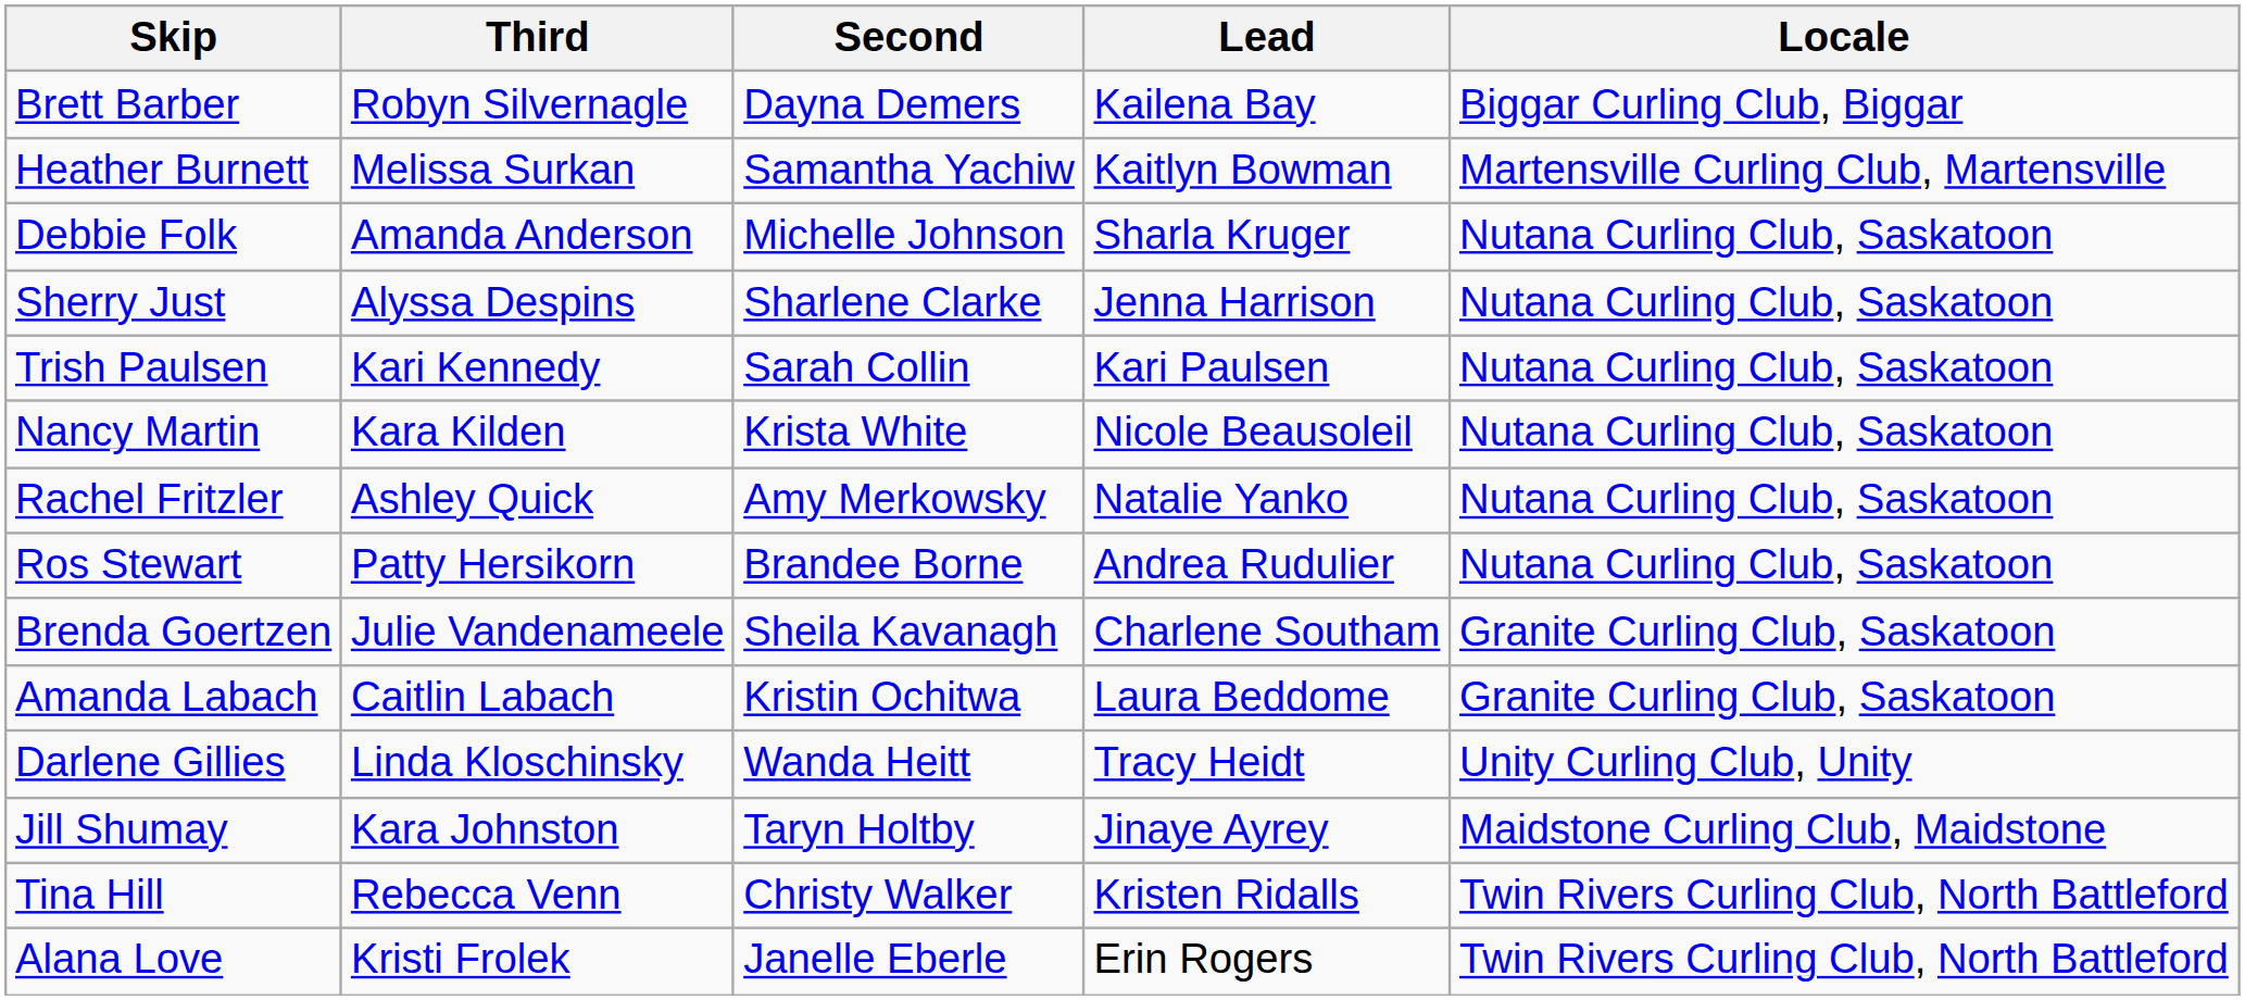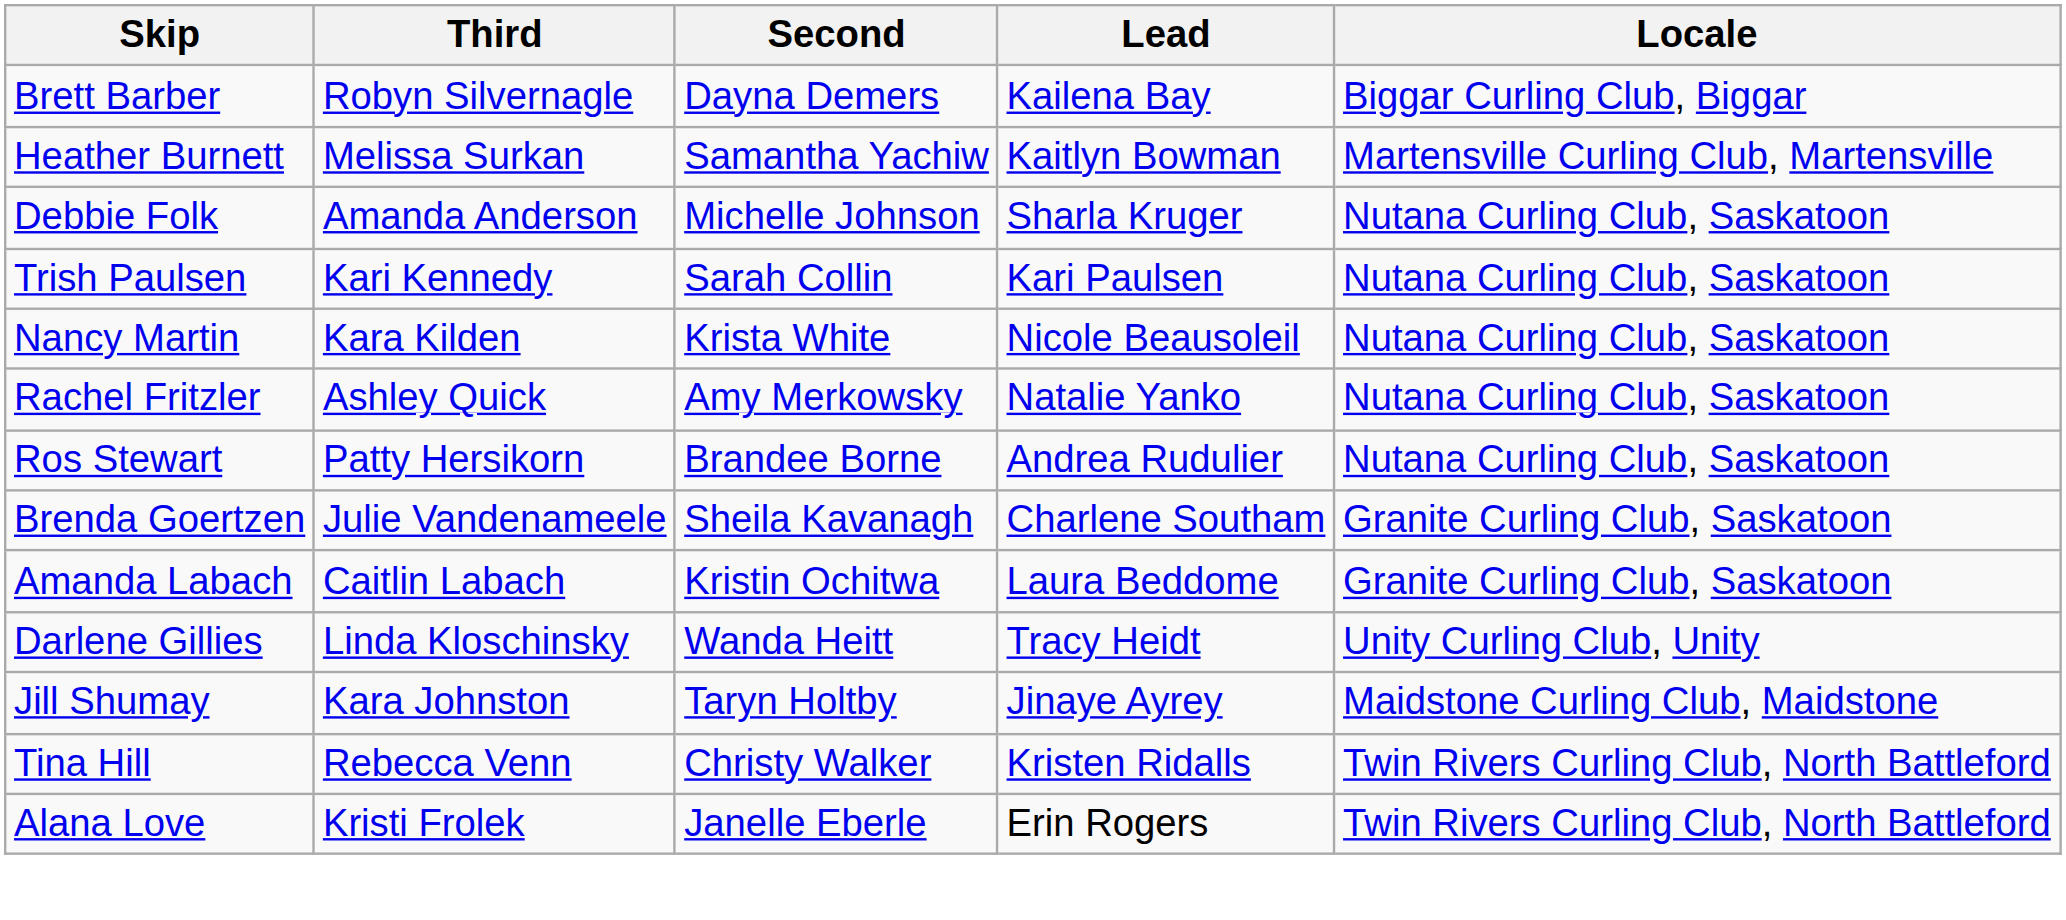 <table class=wikitable>
 <tr>
 <th>Skip</th>
 <th>Third</th>
 <th>Second</th>
 <th>Lead</th>
 <th>Locale</th>
 </tr>
 <tr>
 <td><a href='#'>Brett Barber</a></td>
 <td><a href='#'>Robyn Silvernagle</a></td>
 <td><a href='#'>Dayna Demers</a></td>
 <td><a href='#'>Kailena Bay</a></td>
 <td><a href='#'>Biggar Curling Club</a>, <a href='#'>Biggar</a></td>
 </tr>
 <tr>
 <td><a href='#'>Heather Burnett</a></td>
 <td><a href='#'>Melissa Surkan</a></td>
 <td><a href='#'>Samantha Yachiw</a></td>
 <td><a href='#'>Kaitlyn Bowman</a></td>
 <td><a href='#'>Martensville Curling Club</a>, <a href='#'>Martensville</a></td>
 </tr>
 <tr>
 <td><a href='#'>Debbie Folk</a></td>
 <td><a href='#'>Amanda Anderson</a></td>
 <td><a href='#'>Michelle Johnson</a></td>
 <td><a href='#'>Sharla Kruger</a></td>
-<td><a href='#'>Nutana Curling Club</a>, <a href='#'>Saskatoon</a></td>
-</tr>
-<tr>
-<td><a href='#'>Sherry Just</a></td>
-<td><a href='#'>Alyssa Despins</a></td>
-<td><a href='#'>Sharlene Clarke</a></td>
-<td><a href='#'>Jenna Harrison</a></td>
 <td><a href='#'>Nutana Curling Club</a>, <a href='#'>Saskatoon</a></td>
 </tr>
 <tr>
 <td><a href='#'>Trish Paulsen</a></td>
 <td><a href='#'>Kari Kennedy</a></td>
 <td><a href='#'>Sarah Collin</a></td>
 <td><a href='#'>Kari Paulsen</a></td>
 <td><a href='#'>Nutana Curling Club</a>, <a href='#'>Saskatoon</a></td>
 </tr>
 <tr>
 <td><a href='#'>Nancy Martin</a></td>
 <td><a href='#'>Kara Kilden</a></td>
 <td><a href='#'>Krista White</a></td>
 <td><a href='#'>Nicole Beausoleil</a></td>
 <td><a href='#'>Nutana Curling Club</a>, <a href='#'>Saskatoon</a></td>
 </tr>
 <tr>
 <td><a href='#'>Rachel Fritzler</a></td>
 <td><a href='#'>Ashley Quick</a></td>
 <td><a href='#'>Amy Merkowsky</a></td>
 <td><a href='#'>Natalie Yanko</a></td>
 <td><a href='#'>Nutana Curling Club</a>, <a href='#'>Saskatoon</a></td>
 </tr>
 <tr>
 <td><a href='#'>Ros Stewart</a></td>
 <td><a href='#'>Patty Hersikorn</a></td>
 <td><a href='#'>Brandee Borne</a></td>
 <td><a href='#'>Andrea Rudulier</a></td>
 <td><a href='#'>Nutana Curling Club</a>, <a href='#'>Saskatoon</a></td>
 </tr>
 <tr>
 <td><a href='#'>Brenda Goertzen</a></td>
 <td><a href='#'>Julie Vandenameele</a></td>
 <td><a href='#'>Sheila Kavanagh</a></td>
 <td><a href='#'>Charlene Southam</a></td>
 <td><a href='#'>Granite Curling Club</a>, <a href='#'>Saskatoon</a></td>
 </tr>
 <tr>
 <td><a href='#'>Amanda Labach</a></td>
 <td><a href='#'>Caitlin Labach</a></td>
 <td><a href='#'>Kristin Ochitwa</a></td>
 <td><a href='#'>Laura Beddome</a></td>
 <td><a href='#'>Granite Curling Club</a>, <a href='#'>Saskatoon</a></td>
 </tr>
 <tr>
 <td><a href='#'>Darlene Gillies</a></td>
 <td><a href='#'>Linda Kloschinsky</a></td>
 <td><a href='#'>Wanda Heitt</a></td>
 <td><a href='#'>Tracy Heidt</a></td>
 <td><a href='#'>Unity Curling Club</a>, <a href='#'>Unity</a></td>
 </tr>
 <tr>
 <td><a href='#'>Jill Shumay</a></td>
 <td><a href='#'>Kara Johnston</a></td>
 <td><a href='#'>Taryn Holtby</a></td>
 <td><a href='#'>Jinaye Ayrey</a></td>
 <td><a href='#'>Maidstone Curling Club</a>, <a href='#'>Maidstone</a></td>
 </tr>
 <tr>
 <td><a href='#'>Tina Hill</a></td>
 <td><a href='#'>Rebecca Venn</a></td>
 <td><a href='#'>Christy Walker</a></td>
 <td><a href='#'>Kristen Ridalls</a></td>
 <td><a href='#'>Twin Rivers Curling Club</a>, <a href='#'>North Battleford</a></td>
 </tr>
 <tr>
 <td><a href='#'>Alana Love</a></td>
 <td><a href='#'>Kristi Frolek</a></td>
 <td><a href='#'>Janelle Eberle</a></td>
 <td>Erin Rogers</td>
 <td><a href='#'>Twin Rivers Curling Club</a>, <a href='#'>North Battleford</a></td>
 </tr>
 </table>
